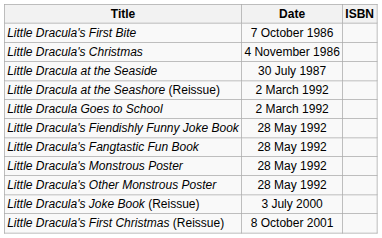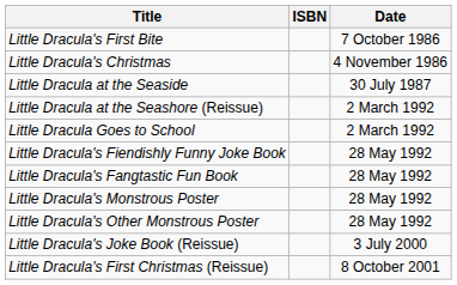 <table class="wikitable" style="text-align:center">
 <tr>
 <th>Title</th>
+<th>ISBN</th>
 <th>Date</th>
-<th>ISBN</th>
 </tr>
 <tr>
 <td align="left"><em>Little Dracula's First Bite</em></td>
+<td></td>
 <td>7 October 1986</td>
-<td></td>
 </tr>
 <tr>
 <td align="left"><em>Little Dracula's Christmas</em></td>
+<td></td>
 <td>4 November 1986</td>
-<td></td>
 </tr>
 <tr>
 <td align="left"><em>Little Dracula at the Seaside</em></td>
+<td></td>
 <td>30 July 1987</td>
-<td></td>
 </tr>
 <tr>
 <td align="left"><em>Little Dracula at the Seashore</em> (Reissue)</td>
+<td></td>
 <td>2 March 1992</td>
-<td></td>
 </tr>
 <tr>
 <td align="left"><em>Little Dracula Goes to School</em></td>
+<td></td>
 <td>2 March 1992</td>
-<td></td>
 </tr>
 <tr>
 <td align="left"><em>Little Dracula's Fiendishly Funny Joke Book</em></td>
+<td></td>
 <td>28 May 1992</td>
-<td></td>
 </tr>
 <tr>
 <td align="left"><em>Little Dracula's Fangtastic Fun Book</em></td>
+<td></td>
 <td>28 May 1992</td>
-<td></td>
 </tr>
 <tr>
 <td align="left"><em>Little Dracula's Monstrous Poster</em></td>
+<td></td>
 <td>28 May 1992</td>
-<td></td>
 </tr>
 <tr>
 <td align="left"><em>Little Dracula's Other Monstrous Poster</em></td>
+<td></td>
 <td>28 May 1992</td>
-<td></td>
 </tr>
 <tr>
 <td align="left"><em>Little Dracula's Joke Book</em> (Reissue)</td>
+<td></td>
 <td>3 July 2000</td>
-<td></td>
 </tr>
 <tr>
 <td align="left"><em>Little Dracula's First Christmas</em> (Reissue)</td>
+<td></td>
 <td>8 October 2001</td>
-<td></td>
 </tr>
 </table>
